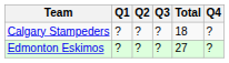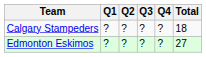 <table class="wikitable">
 <tr>
 <th>Team</th>
 <th>Q1</th>
 <th>Q2</th>
 <th>Q3</th>
+<th>Q4</th>
 <th>Total</th>
-<th>Q4</th>
 </tr>
 <tr>
 <td><a href='#'>Calgary Stampeders</a></td>
 <td>?</td>
 <td>?</td>
 <td>?</td>
+<td>?</td>
 <td>18</td>
-<td>?</td>
 </tr>
 <tr style="background-color:#ddffdd">
 <td><a href='#'>Edmonton Eskimos</a></td>
 <td>?</td>
 <td>?</td>
 <td>?</td>
+<td>?</td>
 <td>27</td>
-<td>?</td>
 </tr>
 </table>
